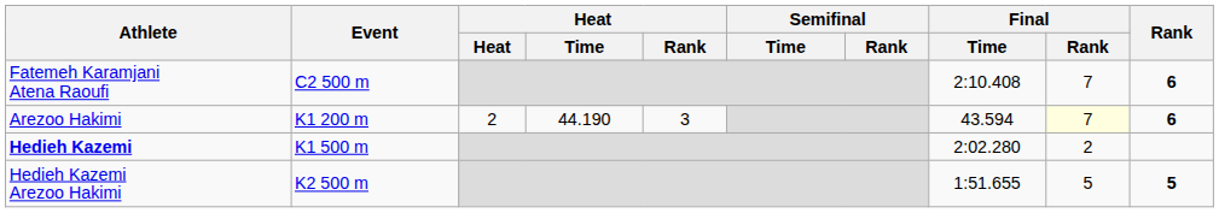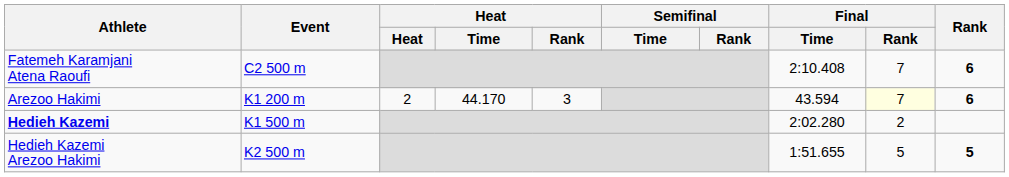 <table class="wikitable" width="80%" style="text-align:center; font-size:90%">
 <tr>
 <th rowspan="2" width="17%">Athlete</th>
 <th rowspan="2" width="10%">Event</th>
 <th colspan="3">Heat</th>
 <th colspan="2">Semifinal</th>
 <th colspan="2">Final</th>
 <th rowspan="2" width="5%">Rank</th>
 </tr>
 <tr>
 <th width="4%">Heat</th>
 <th width="7%">Time</th>
 <th width="5%">Rank</th>
 <th width="7%">Time</th>
 <th width="5%">Rank</th>
 <th width="7%">Time</th>
 <th width="5%">Rank</th>
 </tr>
 <tr>
 <td align=left><a href='#'>Fatemeh Karamjani</a><br><a href='#'>Atena Raoufi</a></td>
 <td align=left><a href='#'>C2 500 m</a></td>
 <td colspan=5 bgcolor=#DCDCDC></td>
 <td>2:10.408</td>
 <td>7</td>
 <td><strong>6</strong></td>
 </tr>
 <tr>
 <td align=left><a href='#'>Arezoo Hakimi</a></td>
 <td align=left><a href='#'>K1 200 m</a></td>
 <td>2</td>
-<td>44.190</td>
+<td>44.170</td>
 <td>3 <strong></strong></td>
 <td colspan=2 bgcolor=#DCDCDC></td>
 <td>43.594</td>
 <td style="background: lightyellow;">7</td>
 <td><strong>6</strong></td>
 </tr>
 <tr>
 <td align=left><strong><a href='#'>Hedieh Kazemi</a></strong></td>
 <td align=left><a href='#'>K1 500 m</a></td>
 <td colspan=5 bgcolor=#DCDCDC></td>
 <td>2:02.280</td>
 <td>2</td>
 <td></td>
 </tr>
 <tr>
 <td align=left><a href='#'>Hedieh Kazemi</a><br><a href='#'>Arezoo Hakimi</a></td>
 <td align=left><a href='#'>K2 500 m</a></td>
 <td colspan=5 bgcolor=#DCDCDC></td>
 <td>1:51.655</td>
 <td>5</td>
 <td><strong>5</strong></td>
 </tr>
 </table>
